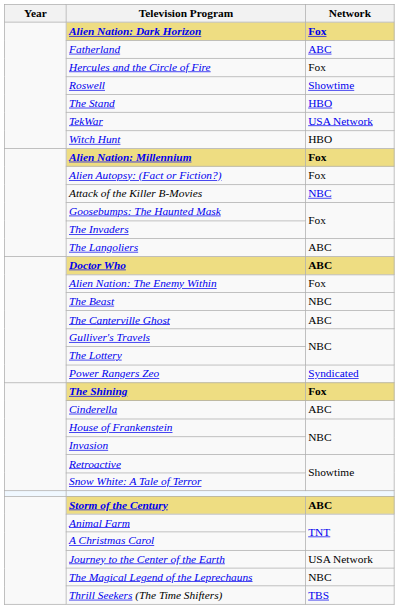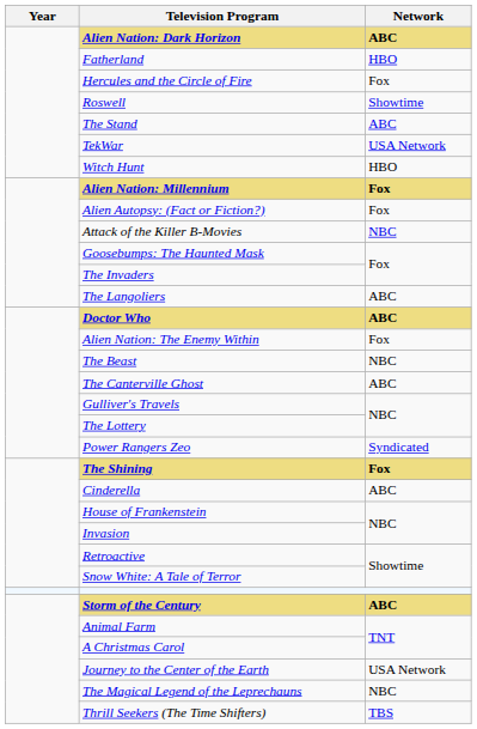 <table class="wikitable" width="550px" border="1" cellpadding="5" cellspacing="0" align="centre">
 <tr>
 <th width="80px">Year</th>
 <th>Television Program</th>
 <th>Network</th>
 </tr>
 <tr>
 <td rowspan=7></td>
 <td style="background:#EEDD82"><strong><em><a href='#'>Alien Nation: Dark Horizon</a></em></strong></td>
-<td style="background:#EEDD82"><strong><a href='#'>Fox</a></strong></td>
+<td style="background:#EEDD82"><strong>ABC</strong></td>
 </tr>
 <tr>
 <td><em><a href='#'>Fatherland</a></em></td>
-<td><a href='#'>ABC</a></td>
+<td><a href='#'>HBO</a></td>
 </tr>
 <tr>
 <td><em><a href='#'>Hercules and the Circle of Fire</a></em></td>
 <td>Fox</td>
 </tr>
 <tr>
 <td><em><a href='#'>Roswell</a></em></td>
 <td><a href='#'>Showtime</a></td>
 </tr>
 <tr>
 <td><em><a href='#'>The Stand</a></em></td>
-<td><a href='#'>HBO</a></td>
+<td><a href='#'>ABC</a></td>
 </tr>
 <tr>
 <td><em><a href='#'>TekWar</a></em></td>
 <td><a href='#'>USA Network</a></td>
 </tr>
 <tr>
 <td><em><a href='#'>Witch Hunt</a></em></td>
 <td>HBO</td>
 </tr>
 <tr>
 <td rowspan=6></td>
 <td style="background:#EEDD82"><strong><em><a href='#'>Alien Nation: Millennium</a></em></strong></td>
 <td style="background:#EEDD82"><strong>Fox</strong></td>
 </tr>
 <tr>
 <td><em><a href='#'>Alien Autopsy: (Fact or Fiction?)</a></em></td>
 <td>Fox</td>
 </tr>
 <tr>
 <td><em>Attack of the Killer B-Movies</em></td>
 <td><a href='#'>NBC</a></td>
 </tr>
 <tr>
 <td><em><a href='#'>Goosebumps: The Haunted Mask</a></em></td>
 <td rowspan="2">Fox</td>
 </tr>
 <tr>
 <td><em><a href='#'>The Invaders</a></em></td>
 </tr>
 <tr>
 <td><em><a href='#'>The Langoliers</a></em></td>
 <td>ABC</td>
 </tr>
 <tr>
 <td rowspan=7></td>
 <td style="background:#EEDD82"><strong><em><a href='#'>Doctor Who</a></em></strong></td>
 <td style="background:#EEDD82"><strong>ABC</strong></td>
 </tr>
 <tr>
 <td><em><a href='#'>Alien Nation: The Enemy Within</a></em></td>
 <td>Fox</td>
 </tr>
 <tr>
 <td><em><a href='#'>The Beast</a></em></td>
 <td>NBC</td>
 </tr>
 <tr>
 <td><em><a href='#'>The Canterville Ghost</a></em></td>
 <td>ABC</td>
 </tr>
 <tr>
 <td><em><a href='#'>Gulliver's Travels</a></em></td>
 <td rowspan="2">NBC</td>
 </tr>
 <tr>
 <td><em><a href='#'>The Lottery</a></em></td>
 </tr>
 <tr>
 <td><em><a href='#'>Power Rangers Zeo</a></em></td>
 <td><a href='#'>Syndicated</a></td>
 </tr>
 <tr>
 <td rowspan=6></td>
 <td style="background:#EEDD82"><strong><em><a href='#'>The Shining</a></em></strong></td>
 <td style="background:#EEDD82"><strong>Fox</strong></td>
 </tr>
 <tr>
 <td><em><a href='#'>Cinderella</a></em></td>
 <td>ABC</td>
 </tr>
 <tr>
 <td><em><a href='#'>House of Frankenstein</a></em></td>
 <td rowspan="2">NBC</td>
 </tr>
 <tr>
 <td><em><a href='#'>Invasion</a></em></td>
 </tr>
 <tr>
 <td><em><a href='#'>Retroactive</a></em></td>
 <td rowspan="2">Showtime</td>
 </tr>
 <tr>
 <td><em><a href='#'>Snow White: A Tale of Terror</a></em></td>
 </tr>
 <tr>
 <td style="background:#F0F8FF"></td>
 <td colspan=2 style="background:#F0F8FF"></td>
 </tr>
 <tr>
 <td rowspan=6></td>
 <td style="background:#EEDD82"><strong><em><a href='#'>Storm of the Century</a></em></strong></td>
 <td style="background:#EEDD82"><strong>ABC</strong></td>
 </tr>
 <tr>
 <td><em><a href='#'>Animal Farm</a></em></td>
 <td rowspan="2"><a href='#'>TNT</a></td>
 </tr>
 <tr>
 <td><em><a href='#'>A Christmas Carol</a></em></td>
 </tr>
 <tr>
 <td><em><a href='#'>Journey to the Center of the Earth</a></em></td>
 <td>USA Network</td>
 </tr>
 <tr>
 <td><em><a href='#'>The Magical Legend of the Leprechauns</a></em></td>
 <td>NBC</td>
 </tr>
 <tr>
 <td><em><a href='#'>Thrill Seekers</a> (The Time Shifters)</em></td>
 <td><a href='#'>TBS</a></td>
 </tr>
 </table>
